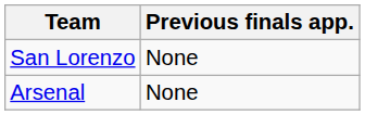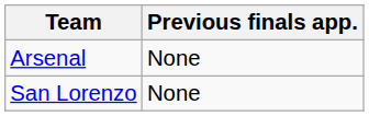 <table class="wikitable">
 <tr>
 <th>Team</th>
 <th>Previous finals app.</th>
 </tr>
 <tr>
+<td><a href='#'>Arsenal</a></td>
+<td>None</td>
+</tr>
+<tr>
 <td><a href='#'>San Lorenzo</a></td>
 <td>None</td>
 </tr>
-<tr>
-<td><a href='#'>Arsenal</a></td>
-<td>None</td>
-</tr>
 </table>
